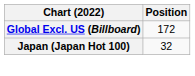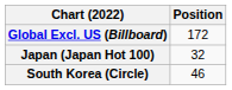 <table class="wikitable sortable plainrowheaders" style="text-align:center">
 <tr>
 <th scope="col">Chart (2022)</th>
 <th scope="col">Position</th>
 </tr>
 <tr>
 <th scope="row"><a href='#'>Global Excl. US</a> (<em>Billboard</em>)</th>
 <td>172</td>
 </tr>
 <tr>
 <th scope="row">Japan (Japan Hot 100)</th>
 <td>32</td>
 </tr>
+<tr>
+<th scope="row">South Korea (Circle)</th>
+<td>46</td>
+</tr>
 </table>
